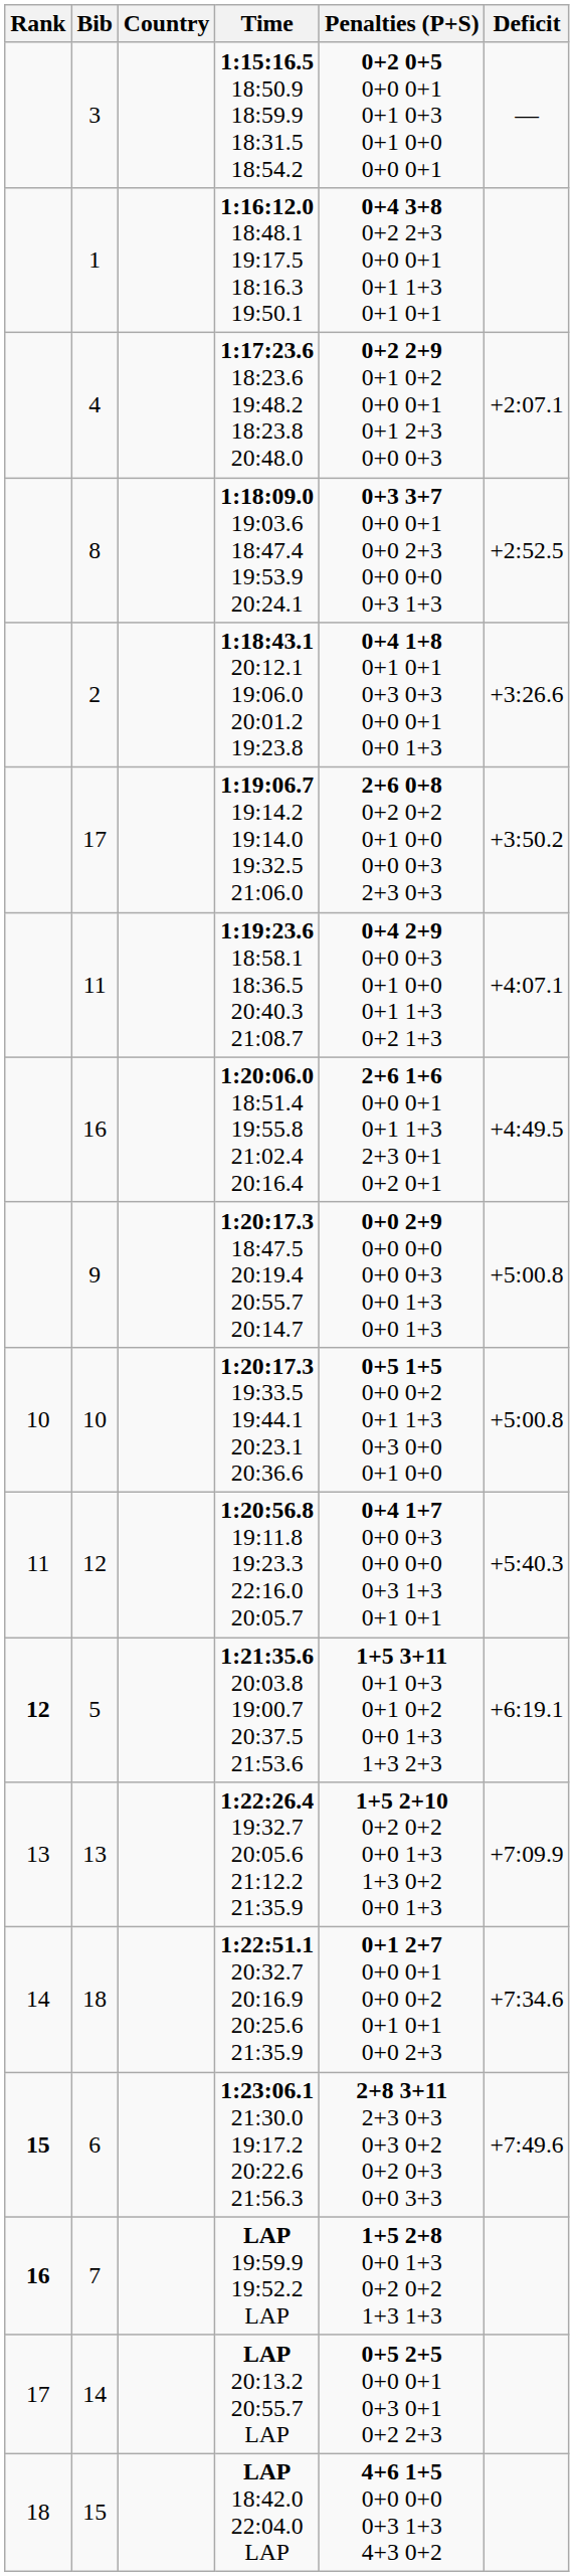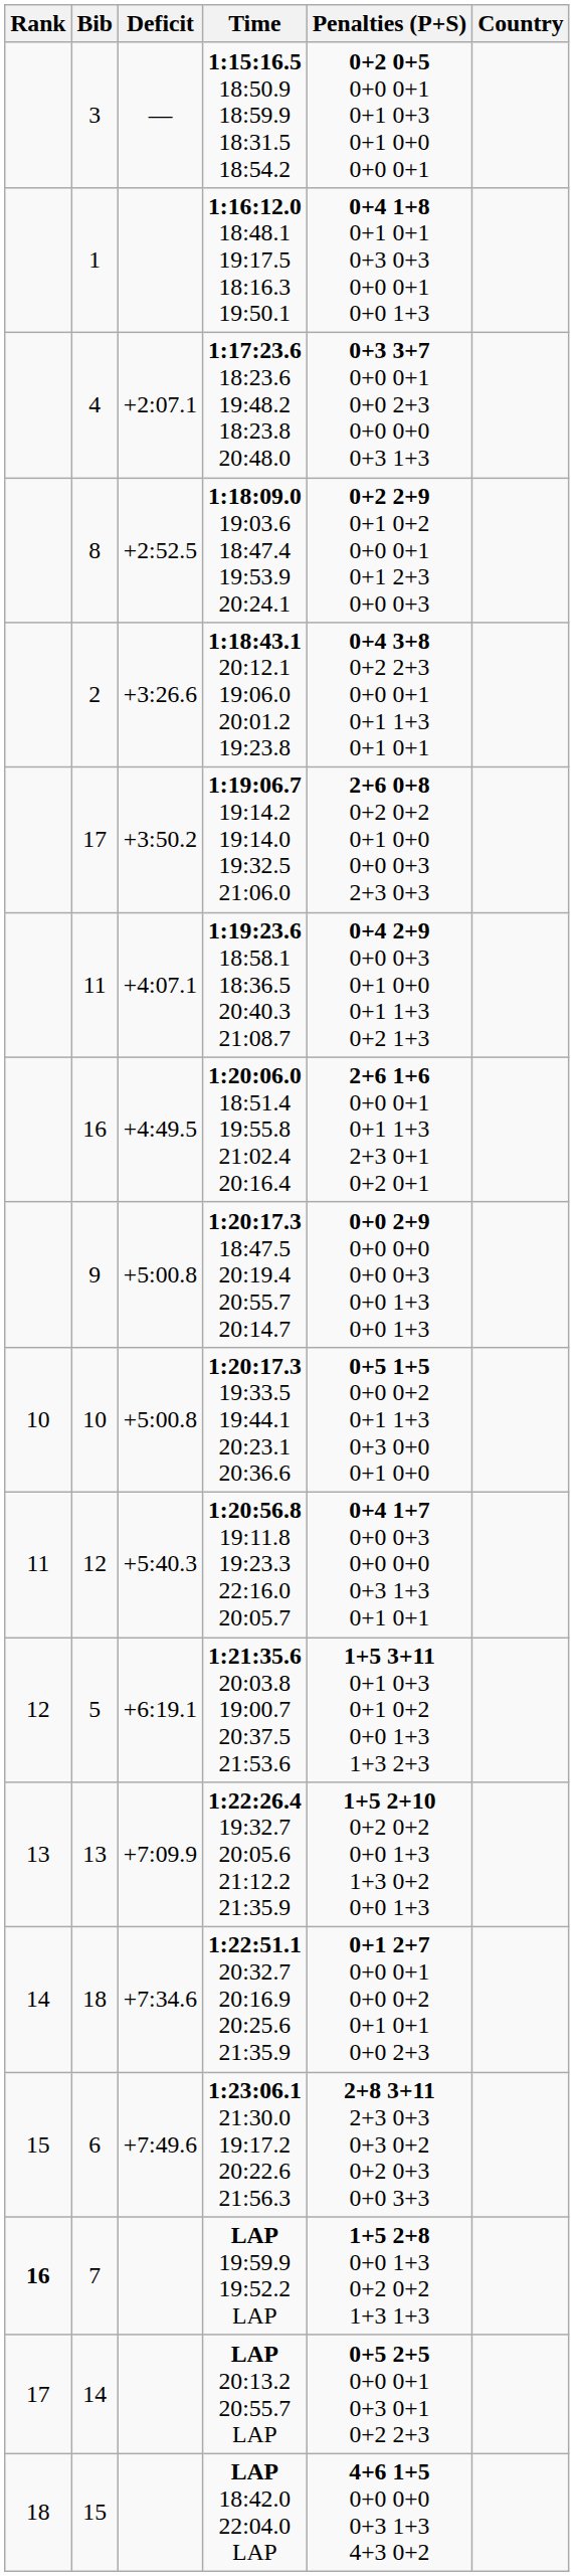 <table class="wikitable sortable" style="text-align:center">
 <tr>
 <th>Rank</th>
 <th>Bib</th>
-<th>Country</th>
+<th>Deficit</th>
 <th>Time</th>
 <th>Penalties (P+S)</th>
-<th>Deficit</th>
+<th>Country</th>
 </tr>
 <tr>
 <td></td>
 <td>3</td>
-<td align="left"></td>
+<td>—</td>
 <td><strong>1:15:16.5</strong><br>18:50.9<br>18:59.9<br>18:31.5<br>18:54.2</td>
 <td><strong>0+2 0+5</strong><br>0+0 0+1<br>0+1 0+3<br>0+1 0+0<br>0+0 0+1</td>
-<td>—</td>
+<td align="left"></td>
 </tr>
 <tr>
 <td></td>
 <td>1</td>
+<td></td>
+<td><strong>1:16:12.0</strong><br>18:48.1<br>19:17.5<br>18:16.3<br>19:50.1</td>
+<td><strong>0+4 1+8</strong><br>0+1 0+1<br>0+3 0+3<br>0+0 0+1<br>0+0 1+3</td>
 <td align="left"></td>
-<td><strong>1:16:12.0</strong><br>18:48.1<br>19:17.5<br>18:16.3<br>19:50.1</td>
-<td><strong>0+4 3+8</strong><br>0+2 2+3<br>0+0 0+1<br>0+1 1+3<br>0+1 0+1</td>
-<td></td>
 </tr>
 <tr>
 <td></td>
 <td>4</td>
+<td>+2:07.1</td>
+<td><strong>1:17:23.6</strong><br>18:23.6<br>19:48.2<br>18:23.8<br>20:48.0</td>
+<td><strong>0+3 3+7</strong><br>0+0 0+1<br>0+0 2+3<br>0+0 0+0<br>0+3 1+3</td>
 <td align="left"></td>
-<td><strong>1:17:23.6</strong><br>18:23.6<br>19:48.2<br>18:23.8<br>20:48.0</td>
-<td><strong>0+2 2+9</strong><br>0+1 0+2<br>0+0 0+1<br>0+1 2+3<br>0+0 0+3</td>
-<td>+2:07.1</td>
 </tr>
 <tr>
 <td></td>
 <td>8</td>
+<td>+2:52.5</td>
+<td><strong>1:18:09.0</strong><br>19:03.6<br>18:47.4<br>19:53.9<br>20:24.1</td>
+<td><strong>0+2 2+9</strong><br>0+1 0+2<br>0+0 0+1<br>0+1 2+3<br>0+0 0+3</td>
 <td align="left"></td>
-<td><strong>1:18:09.0</strong><br>19:03.6<br>18:47.4<br>19:53.9<br>20:24.1</td>
-<td><strong>0+3 3+7</strong><br>0+0 0+1<br>0+0 2+3<br>0+0 0+0<br>0+3 1+3</td>
-<td>+2:52.5</td>
 </tr>
 <tr>
 <td></td>
 <td>2</td>
+<td>+3:26.6</td>
+<td><strong>1:18:43.1</strong><br>20:12.1<br>19:06.0<br>20:01.2<br>19:23.8</td>
+<td><strong>0+4 3+8</strong><br>0+2 2+3<br>0+0 0+1<br>0+1 1+3<br>0+1 0+1</td>
 <td align="left"></td>
-<td><strong>1:18:43.1</strong><br>20:12.1<br>19:06.0<br>20:01.2<br>19:23.8</td>
-<td><strong>0+4 1+8</strong><br>0+1 0+1<br>0+3 0+3<br>0+0 0+1<br>0+0 1+3</td>
-<td>+3:26.6</td>
 </tr>
 <tr>
 <td></td>
 <td>17</td>
-<td align="left"></td>
+<td>+3:50.2</td>
 <td><strong>1:19:06.7</strong><br>19:14.2<br>19:14.0<br>19:32.5<br>21:06.0</td>
 <td><strong>2+6 0+8</strong><br>0+2 0+2<br>0+1 0+0<br>0+0 0+3<br>2+3 0+3</td>
-<td>+3:50.2</td>
+<td align="left"></td>
 </tr>
 <tr>
 <td></td>
 <td>11</td>
-<td align="left"></td>
+<td>+4:07.1</td>
 <td><strong>1:19:23.6</strong><br>18:58.1<br>18:36.5<br>20:40.3<br>21:08.7</td>
 <td><strong>0+4 2+9</strong><br>0+0 0+3<br>0+1 0+0<br>0+1 1+3<br>0+2 1+3</td>
-<td>+4:07.1</td>
+<td align="left"></td>
 </tr>
 <tr>
 <td></td>
 <td>16</td>
-<td align="left"></td>
+<td>+4:49.5</td>
 <td><strong>1:20:06.0</strong><br>18:51.4<br>19:55.8<br>21:02.4<br>20:16.4</td>
 <td><strong>2+6 1+6</strong><br>0+0 0+1<br>0+1 1+3<br>2+3 0+1<br>0+2 0+1</td>
-<td>+4:49.5</td>
+<td align="left"></td>
 </tr>
 <tr>
 <td></td>
 <td>9</td>
-<td align="left"></td>
+<td>+5:00.8</td>
 <td><strong>1:20:17.3</strong><br>18:47.5<br>20:19.4<br>20:55.7<br>20:14.7</td>
 <td><strong>0+0 2+9</strong><br>0+0 0+0<br>0+0 0+3<br>0+0 1+3<br>0+0 1+3</td>
-<td>+5:00.8</td>
+<td align="left"></td>
 </tr>
 <tr>
 <td>10</td>
 <td>10</td>
-<td align="left"></td>
+<td>+5:00.8</td>
 <td><strong>1:20:17.3</strong><br>19:33.5<br>19:44.1<br>20:23.1<br>20:36.6</td>
 <td><strong>0+5 1+5</strong><br>0+0 0+2<br>0+1 1+3<br>0+3 0+0<br>0+1 0+0</td>
-<td>+5:00.8</td>
+<td align="left"></td>
 </tr>
 <tr>
 <td>11</td>
 <td>12</td>
-<td align="left"></td>
+<td>+5:40.3</td>
 <td><strong>1:20:56.8</strong><br>19:11.8<br>19:23.3<br>22:16.0<br>20:05.7</td>
 <td><strong>0+4 1+7</strong><br>0+0 0+3<br>0+0 0+0<br>0+3 1+3<br>0+1 0+1</td>
-<td>+5:40.3</td>
+<td align="left"></td>
 </tr>
 <tr>
-<td><strong>12</strong></td>
+<td>12</td>
 <td>5</td>
-<td align="left"></td>
+<td>+6:19.1</td>
 <td><strong>1:21:35.6</strong><br>20:03.8<br>19:00.7<br>20:37.5<br>21:53.6</td>
 <td><strong>1+5 3+11</strong><br>0+1 0+3<br>0+1 0+2<br>0+0 1+3<br>1+3 2+3</td>
-<td>+6:19.1</td>
+<td align="left"></td>
 </tr>
 <tr>
 <td>13</td>
 <td>13</td>
-<td align="left"></td>
+<td>+7:09.9</td>
 <td><strong>1:22:26.4</strong><br>19:32.7<br>20:05.6<br>21:12.2<br>21:35.9</td>
 <td><strong>1+5 2+10</strong><br>0+2 0+2<br>0+0 1+3<br>1+3 0+2<br>0+0 1+3</td>
-<td>+7:09.9</td>
+<td align="left"></td>
 </tr>
 <tr>
 <td>14</td>
 <td>18</td>
-<td align="left"></td>
+<td>+7:34.6</td>
 <td><strong>1:22:51.1</strong><br>20:32.7<br>20:16.9<br>20:25.6<br>21:35.9</td>
 <td><strong>0+1 2+7</strong><br>0+0 0+1<br>0+0 0+2<br>0+1 0+1<br>0+0 2+3</td>
-<td>+7:34.6</td>
+<td align="left"></td>
 </tr>
 <tr>
-<td><strong>15</strong></td>
+<td>15</td>
 <td>6</td>
-<td align="left"></td>
+<td>+7:49.6</td>
 <td><strong>1:23:06.1</strong><br>21:30.0<br>19:17.2<br>20:22.6<br>21:56.3</td>
 <td><strong>2+8 3+11</strong><br>2+3 0+3<br>0+3 0+2<br>0+2 0+3<br>0+0 3+3</td>
-<td>+7:49.6</td>
+<td align="left"></td>
 </tr>
 <tr>
 <td><strong>16</strong></td>
 <td>7</td>
-<td align="left"></td>
+<td></td>
 <td><strong>LAP</strong><br>19:59.9<br>19:52.2<br>LAP<br></td>
 <td><strong>1+5 2+8</strong><br>0+0 1+3<br>0+2 0+2<br>1+3 1+3<br></td>
-<td></td>
+<td align="left"></td>
 </tr>
 <tr>
 <td>17</td>
 <td>14</td>
-<td align="left"></td>
+<td></td>
 <td><strong>LAP</strong><br>20:13.2<br>20:55.7<br>LAP<br></td>
 <td><strong>0+5 2+5</strong><br>0+0 0+1<br>0+3 0+1<br>0+2 2+3<br></td>
-<td></td>
+<td align="left"></td>
 </tr>
 <tr>
 <td>18</td>
 <td>15</td>
-<td align="left"></td>
+<td></td>
 <td><strong>LAP</strong><br>18:42.0<br>22:04.0<br>LAP<br></td>
 <td><strong>4+6 1+5</strong><br>0+0 0+0<br>0+3 1+3<br>4+3 0+2<br></td>
-<td></td>
+<td align="left"></td>
 </tr>
 </table>
